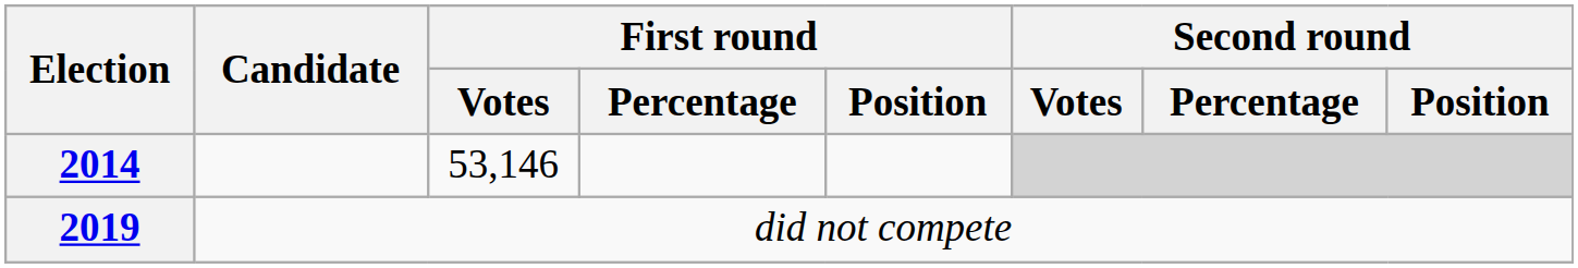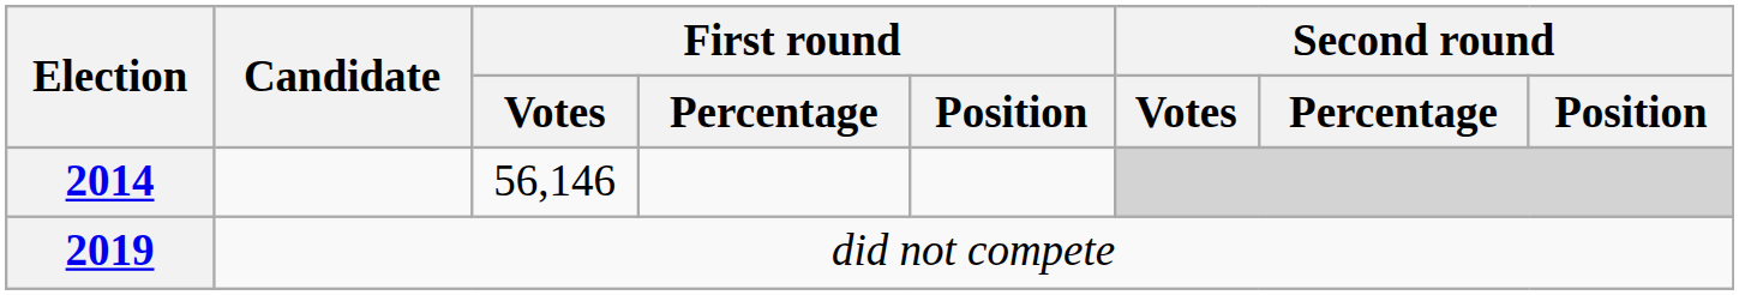 <table class=wikitable width=100%>
 <tr>
 <th rowspan=2>Election</th>
 <th rowspan=2>Candidate</th>
 <th colspan=3>First round</th>
 <th colspan=3>Second round</th>
 </tr>
 <tr>
 <th>Votes</th>
 <th>Percentage</th>
 <th>Position</th>
 <th>Votes</th>
 <th>Percentage</th>
 <th>Position</th>
 </tr>
 <tr align=center>
 <th><a href='#'>2014</a></th>
 <td></td>
-<td>53,146</td>
+<td>56,146</td>
 <td></td>
 <td></td>
 <td bgcolor=lightgrey colspan=3></td>
 </tr>
 <tr align=center>
 <th><a href='#'>2019</a></th>
 <td colspan=7><em>did not compete</em></td>
 </tr>
 </table>
